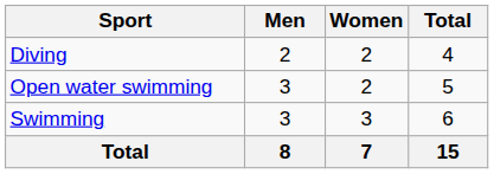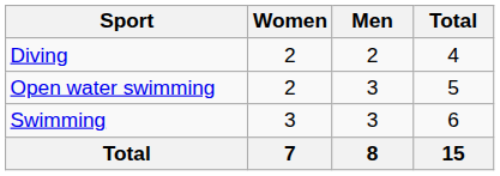 <table class="wikitable sortable" style="text-align:center;">
 <tr>
 <th width=180>Sport</th>
+<th width=55>Women</th>
 <th width=55>Men</th>
-<th width=55>Women</th>
 <th width=55>Total</th>
 </tr>
 <tr>
 <td align=left><a href='#'>Diving</a></td>
 <td>2</td>
 <td>2</td>
 <td>4</td>
 </tr>
 <tr>
 <td align=left><a href='#'>Open water swimming</a></td>
+<td>2</td>
 <td>3</td>
-<td>2</td>
 <td>5</td>
 </tr>
 <tr>
 <td align=left><a href='#'>Swimming</a></td>
 <td>3</td>
 <td>3</td>
 <td>6</td>
 </tr>
 <tr>
 <th>Total</th>
+<th>7</th>
 <th>8</th>
-<th>7</th>
 <th>15</th>
 </tr>
 </table>
